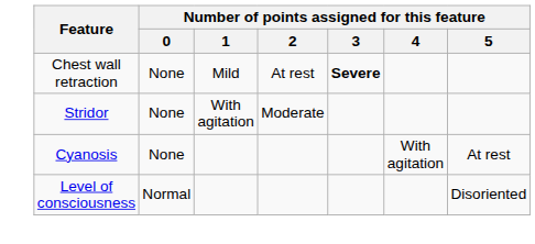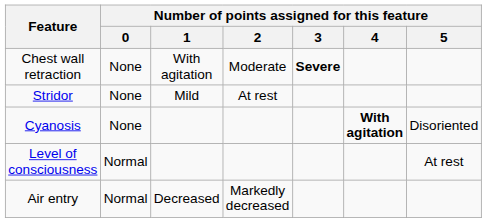 <table class="wikitable" style="float: right; margin-left; text-align:center">
 <tr>
 <th rowspan="2">Feature</th>
 <th colspan="6">Number of points assigned for this feature</th>
 </tr>
 <tr>
 <th>0</th>
 <th>1</th>
 <th>2</th>
 <th>3</th>
 <th>4</th>
 <th>5</th>
 </tr>
 <tr>
 <td>Chest wall<br> retraction</td>
 <td style="width:50px;">None</td>
-<td style="width:50px;">Mild</td>
-<td>At rest</td>
+<td>With<br> agitation</td>
+<td style="width:50px;">Moderate</td>
 <td style="width:50px;"><strong>Severe</strong></td>
 <td style="width:50px;"></td>
 <td style="width:50px;"></td>
 </tr>
 <tr>
 <td><a href='#'>Stridor</a></td>
 <td>None</td>
-<td>With<br> agitation</td>
-<td style="width:50px;">Moderate</td>
+<td style="width:50px;">Mild</td>
+<td>At rest</td>
 <td></td>
 <td></td>
 <td></td>
 </tr>
 <tr>
 <td><a href='#'>Cyanosis</a></td>
 <td>None</td>
 <td></td>
 <td></td>
 <td></td>
-<td>With<br> agitation</td>
-<td>At rest</td>
+<td><strong>With<br> agitation</strong></td>
+<td>Disoriented</td>
 </tr>
 <tr>
 <td><a href='#'>Level of<br>consciousness</a></td>
 <td>Normal</td>
 <td></td>
 <td></td>
 <td></td>
 <td></td>
-<td>Disoriented</td>
+<td>At rest</td>
+</tr>
+<tr>
+<td>Air entry</td>
+<td>Normal</td>
+<td>Decreased</td>
+<td>Markedly decreased</td>
+<td></td>
+<td></td>
+<td></td>
 </tr>
 </table>
